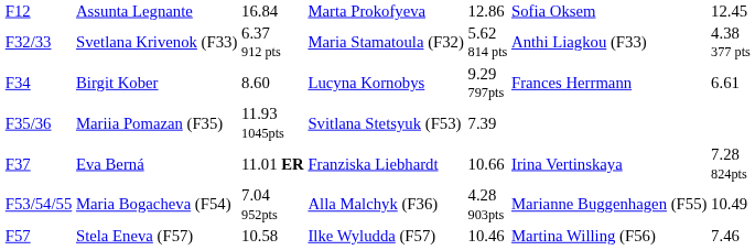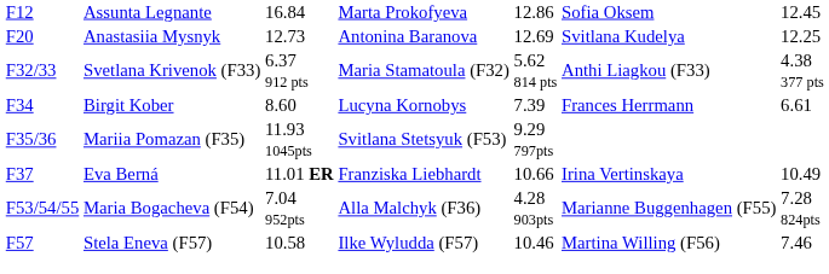 <table>
 <tr>
 <td><a href='#'>F12</a></td>
 <td><a href='#'>Assunta Legnante</a><br></td>
 <td>16.84</td>
 <td><a href='#'>Marta Prokofyeva</a><br></td>
 <td>12.86</td>
 <td><a href='#'>Sofia Oksem</a><br></td>
 <td>12.45</td>
+</tr>
+<tr>
+<td><a href='#'>F20</a></td>
+<td><a href='#'>Anastasiia Mysnyk</a><br></td>
+<td>12.73</td>
+<td><a href='#'>Antonina Baranova</a><br></td>
+<td>12.69</td>
+<td><a href='#'>Svitlana Kudelya</a><br></td>
+<td>12.25</td>
 </tr>
 <tr>
 <td><a href='#'>F32/33</a></td>
 <td><a href='#'>Svetlana Krivenok</a> (F33)<br></td>
 <td>6.37<br><small>912 pts</small></td>
 <td><a href='#'>Maria Stamatoula</a> (F32)<br></td>
 <td>5.62<br><small>814 pts</small></td>
 <td><a href='#'>Anthi Liagkou</a> (F33)<br></td>
 <td>4.38<br><small>377 pts</small></td>
 </tr>
 <tr>
 <td><a href='#'>F34</a></td>
 <td><a href='#'>Birgit Kober</a><br></td>
 <td>8.60</td>
 <td><a href='#'>Lucyna Kornobys</a><br></td>
-<td>9.29<br><small>797pts</small></td>
+<td>7.39</td>
 <td><a href='#'>Frances Herrmann</a><br></td>
 <td>6.61</td>
 </tr>
 <tr>
 <td><a href='#'>F35/36</a></td>
 <td><a href='#'>Mariia Pomazan</a> (F35)<br></td>
 <td>11.93<br><small>1045pts</small></td>
 <td><a href='#'>Svitlana Stetsyuk</a> (F53)<br></td>
-<td>7.39</td>
+<td>9.29<br><small>797pts</small></td>
 <td></td>
 <td></td>
 </tr>
 <tr>
 <td><a href='#'>F37</a></td>
 <td><a href='#'>Eva Berná</a><br></td>
 <td>11.01 <strong>ER</strong></td>
 <td><a href='#'>Franziska Liebhardt</a><br></td>
 <td>10.66</td>
 <td><a href='#'>Irina Vertinskaya</a><br></td>
-<td>7.28<br><small>824pts</small></td>
+<td>10.49</td>
 </tr>
 <tr>
 <td><a href='#'>F53/54/55</a></td>
 <td><a href='#'>Maria Bogacheva</a> (F54)<br></td>
 <td>7.04<br><small>952pts</small></td>
 <td><a href='#'>Alla Malchyk</a> (F36)<br></td>
 <td>4.28<br><small>903pts</small></td>
 <td><a href='#'>Marianne Buggenhagen</a> (F55)<br></td>
-<td>10.49</td>
+<td>7.28<br><small>824pts</small></td>
 </tr>
 <tr>
 <td><a href='#'>F57</a></td>
 <td><a href='#'>Stela Eneva</a> (F57)<br></td>
 <td>10.58</td>
 <td><a href='#'>Ilke Wyludda</a> (F57)<br></td>
 <td>10.46</td>
 <td><a href='#'>Martina Willing</a> (F56)<br></td>
 <td>7.46</td>
 </tr>
 </table>
